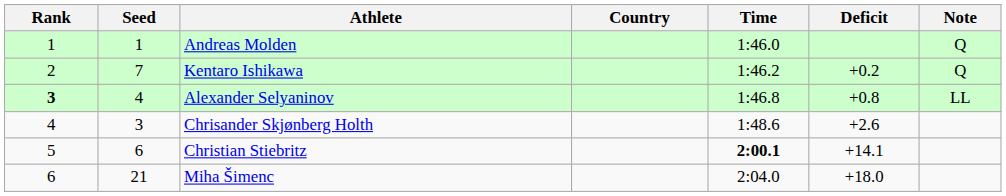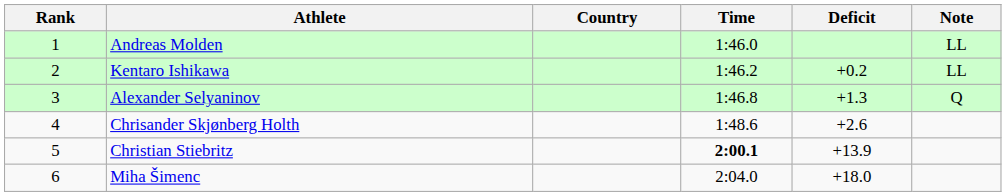 <table class="wikitable sortable" style="text-align:center" width=60%>
 <tr>
 <th>Rank</th>
-<th>Seed</th>
 <th>Athlete</th>
 <th>Country</th>
 <th>Time</th>
 <th data-sort-type=number>Deficit</th>
 <th>Note</th>
 </tr>
 <tr bgcolor=ccffcc>
 <td>1</td>
-<td>1</td>
 <td align="left"><a href='#'>Andreas Molden</a></td>
 <td align=left></td>
 <td>1:46.0</td>
 <td></td>
-<td>Q</td>
+<td>LL</td>
 </tr>
 <tr bgcolor=ccffcc>
 <td>2</td>
-<td>7</td>
 <td align=left><a href='#'>Kentaro Ishikawa</a></td>
 <td align=left></td>
 <td>1:46.2</td>
 <td>+0.2</td>
-<td>Q</td>
+<td>LL</td>
 </tr>
 <tr bgcolor=ccffcc>
-<td><strong>3</strong></td>
-<td>4</td>
+<td>3</td>
 <td align=left><a href='#'>Alexander Selyaninov</a></td>
 <td align=left></td>
 <td>1:46.8</td>
-<td>+0.8</td>
-<td>LL</td>
+<td>+1.3</td>
+<td>Q</td>
 </tr>
 <tr>
 <td>4</td>
-<td>3</td>
 <td align=left><a href='#'>Chrisander Skjønberg Holth</a></td>
 <td align=left></td>
 <td>1:48.6</td>
 <td>+2.6</td>
 <td></td>
 </tr>
 <tr>
 <td>5</td>
-<td>6</td>
 <td align=left><a href='#'>Christian Stiebritz</a></td>
 <td align=left></td>
 <td><strong>2:00.1</strong></td>
-<td>+14.1</td>
+<td>+13.9</td>
 <td></td>
 </tr>
 <tr>
 <td>6</td>
-<td>21</td>
 <td align=left><a href='#'>Miha Šimenc</a></td>
 <td align=left></td>
 <td>2:04.0</td>
 <td>+18.0</td>
 <td></td>
 </tr>
 </table>
